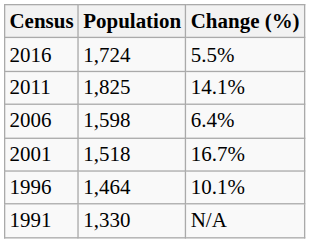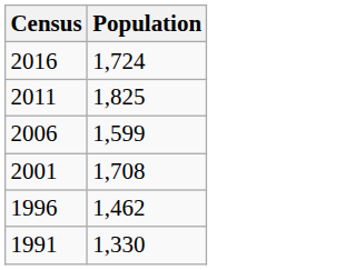 <table class="wikitable">
 <tr>
 <th>Census</th>
 <th>Population</th>
-<th>Change (%)</th>
 </tr>
 <tr>
 <td>2016</td>
 <td>1,724</td>
-<td>5.5%</td>
 </tr>
 <tr>
 <td>2011</td>
 <td>1,825</td>
-<td>14.1%</td>
 </tr>
 <tr>
 <td>2006</td>
-<td>1,598</td>
-<td>6.4%</td>
+<td>1,599</td>
 </tr>
 <tr>
 <td>2001</td>
-<td>1,518</td>
-<td>16.7%</td>
+<td>1,708</td>
 </tr>
 <tr>
 <td>1996</td>
-<td>1,464</td>
-<td>10.1%</td>
+<td>1,462</td>
 </tr>
 <tr>
 <td>1991</td>
 <td>1,330</td>
-<td>N/A</td>
 </tr>
 </table>
